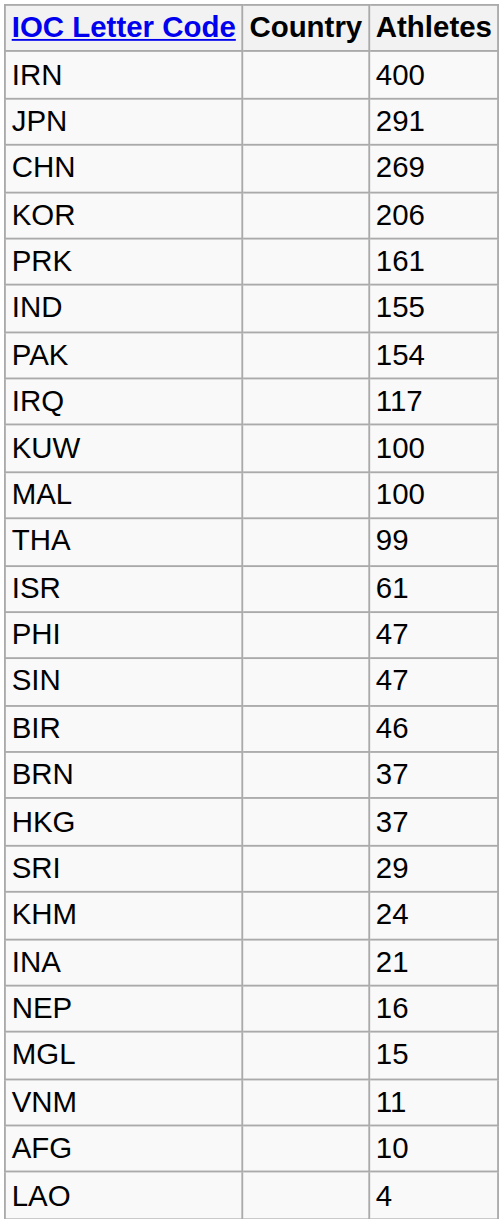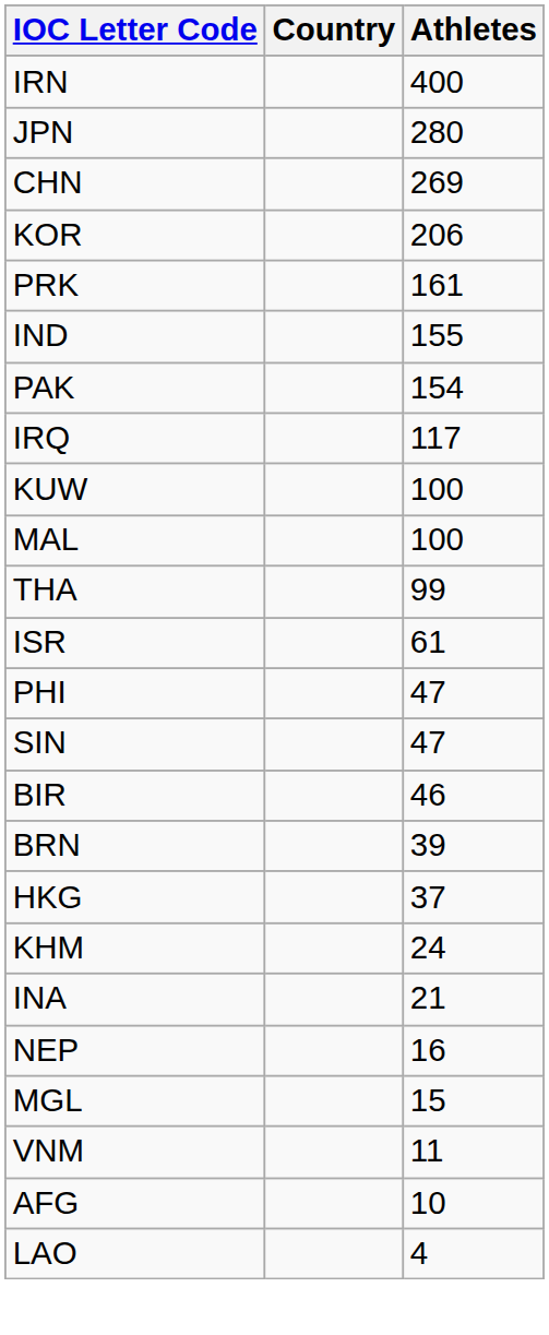 <table class="wikitable collapsible collapsed sortable" style="border:0;">
 <tr>
 <th><a href='#'>IOC Letter Code</a></th>
 <th>Country</th>
 <th>Athletes</th>
 </tr>
 <tr>
 <td>IRN</td>
 <td></td>
 <td>400</td>
 </tr>
 <tr>
 <td>JPN</td>
 <td></td>
-<td>291</td>
+<td>280</td>
 </tr>
 <tr>
 <td>CHN</td>
 <td></td>
 <td>269</td>
 </tr>
 <tr>
 <td>KOR</td>
 <td></td>
 <td>206</td>
 </tr>
 <tr>
 <td>PRK</td>
 <td></td>
 <td>161</td>
 </tr>
 <tr>
 <td>IND</td>
 <td></td>
 <td>155</td>
 </tr>
 <tr>
 <td>PAK</td>
 <td></td>
 <td>154</td>
 </tr>
 <tr>
 <td>IRQ</td>
 <td></td>
 <td>117</td>
 </tr>
 <tr>
 <td>KUW</td>
 <td></td>
 <td>100</td>
 </tr>
 <tr>
 <td>MAL</td>
 <td></td>
 <td>100</td>
 </tr>
 <tr>
 <td>THA</td>
 <td></td>
 <td>99</td>
 </tr>
 <tr>
 <td>ISR</td>
 <td></td>
 <td>61</td>
 </tr>
 <tr>
 <td>PHI</td>
 <td></td>
 <td>47</td>
 </tr>
 <tr>
 <td>SIN</td>
 <td></td>
 <td>47</td>
 </tr>
 <tr>
 <td>BIR</td>
 <td></td>
 <td>46</td>
 </tr>
 <tr>
 <td>BRN</td>
 <td></td>
-<td>37</td>
+<td>39</td>
 </tr>
 <tr>
 <td>HKG</td>
 <td></td>
 <td>37</td>
-</tr>
-<tr>
-<td>SRI</td>
-<td></td>
-<td>29</td>
 </tr>
 <tr>
 <td>KHM</td>
 <td></td>
 <td>24</td>
 </tr>
 <tr>
 <td>INA</td>
 <td></td>
 <td>21</td>
 </tr>
 <tr>
 <td>NEP</td>
 <td></td>
 <td>16</td>
 </tr>
 <tr>
 <td>MGL</td>
 <td></td>
 <td>15</td>
 </tr>
 <tr>
 <td>VNM</td>
 <td></td>
 <td>11</td>
 </tr>
 <tr>
 <td>AFG</td>
 <td></td>
 <td>10</td>
 </tr>
 <tr>
 <td>LAO</td>
 <td></td>
 <td>4</td>
 </tr>
 <tr>
 </tr>
 </table>
